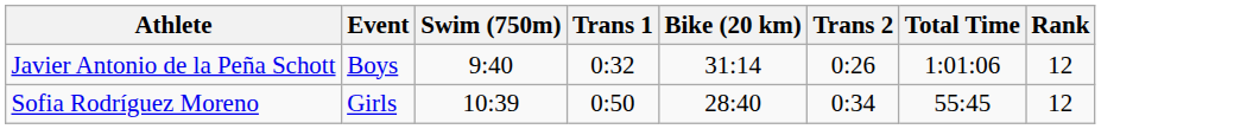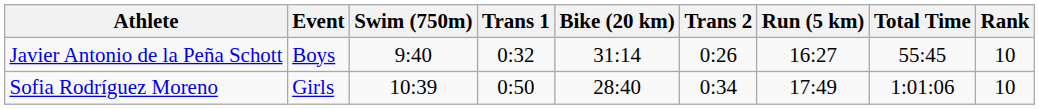 <table class="wikitable">
 <tr>
 <th>Athlete</th>
 <th>Event</th>
 <th>Swim (750m)</th>
 <th>Trans 1</th>
 <th>Bike (20 km)</th>
 <th>Trans 2</th>
+<th>Run (5 km)</th>
 <th>Total Time</th>
 <th>Rank</th>
 </tr>
 <tr align="center">
 <td align="left"><a href='#'>Javier Antonio de la Peña Schott</a></td>
 <td align="left"><a href='#'>Boys</a></td>
 <td>9:40</td>
 <td>0:32</td>
 <td>31:14</td>
 <td>0:26</td>
-<td>1:01:06</td>
-<td>12</td>
+<td>16:27</td>
+<td>55:45</td>
+<td>10</td>
 </tr>
 <tr align="center">
 <td align="left"><a href='#'>Sofia Rodríguez Moreno</a></td>
 <td align="left"><a href='#'>Girls</a></td>
 <td>10:39</td>
 <td>0:50</td>
 <td>28:40</td>
 <td>0:34</td>
-<td>55:45</td>
-<td>12</td>
+<td>17:49</td>
+<td>1:01:06</td>
+<td>10</td>
 </tr>
 </table>
